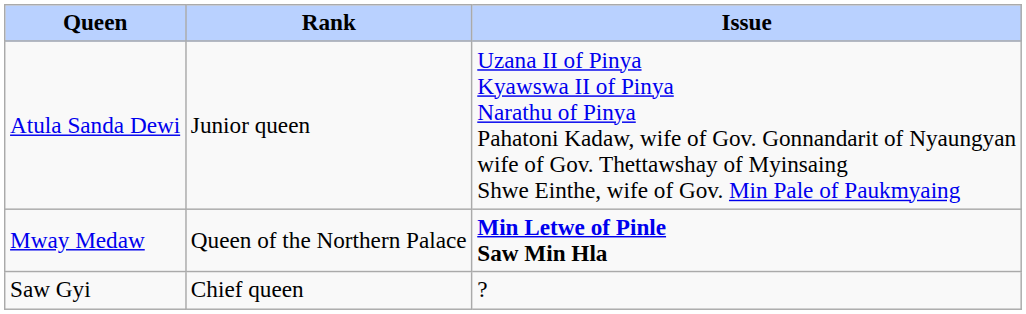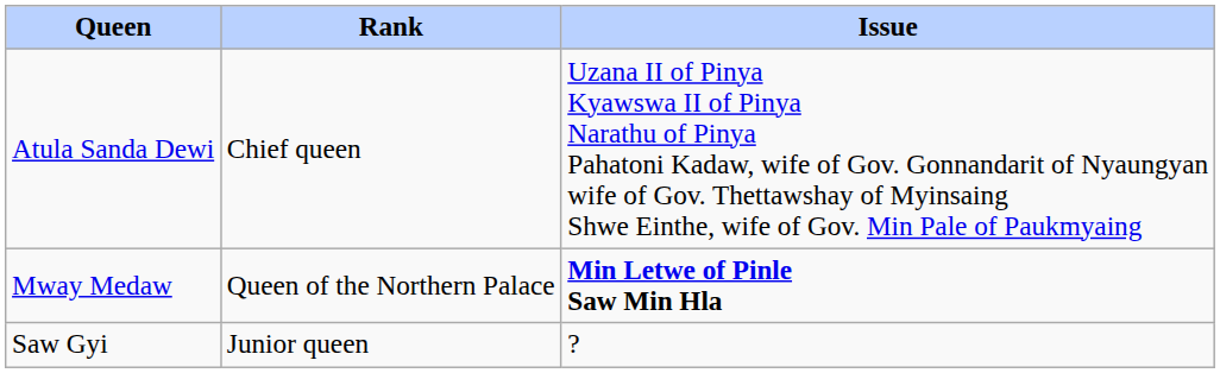 <table class="wikitable">
 <tr>
 <th style="background-color:#B9D1FF">Queen</th>
 <th style="background-color:#B9D1FF">Rank</th>
 <th style="background-color:#B9D1FF">Issue</th>
 </tr>
 <tr>
 <td><a href='#'>Atula Sanda Dewi</a></td>
-<td>Junior queen</td>
+<td>Chief queen</td>
 <td><a href='#'>Uzana II of Pinya</a> <br> <a href='#'>Kyawswa II of Pinya</a> <br> <a href='#'>Narathu of Pinya</a> <br> Pahatoni Kadaw, wife of Gov. Gonnandarit of Nyaungyan <br> wife of Gov. Thettawshay of Myinsaing <br> Shwe Einthe, wife of Gov. <a href='#'>Min Pale of Paukmyaing</a></td>
 </tr>
 <tr>
 <td><a href='#'>Mway Medaw</a></td>
 <td>Queen of the Northern Palace</td>
 <td><strong><a href='#'>Min Letwe of Pinle</a> <br> Saw Min Hla</strong></td>
 </tr>
 <tr>
 <td>Saw Gyi</td>
-<td>Chief queen</td>
+<td>Junior queen</td>
 <td>?</td>
 </tr>
 </table>
